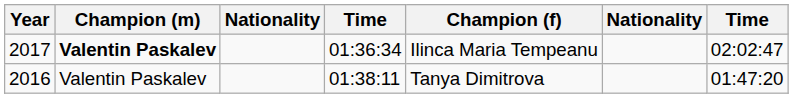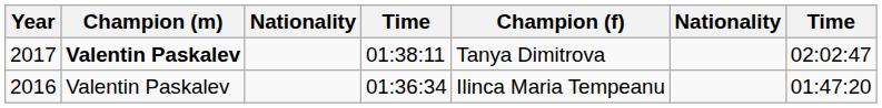 <table class="wikitable sortable" style=" font-size: 95%;">
 <tr bgcolor="#dfdfdf">
 <th>Year</th>
 <th>Champion (m)</th>
 <th>Nationality</th>
 <th>Time</th>
 <th>Champion (f)</th>
 <th>Nationality</th>
 <th>Time</th>
 </tr>
 <tr>
 <td>2017</td>
 <td><strong>Valentin Paskalev</strong></td>
 <td></td>
-<td>01:36:34</td>
-<td>Ilinca Maria Tempeanu</td>
+<td>01:38:11</td>
+<td>Tanya Dimitrova</td>
 <td></td>
 <td>02:02:47</td>
 </tr>
 <tr>
 <td>2016</td>
 <td>Valentin Paskalev</td>
 <td></td>
-<td>01:38:11</td>
-<td>Tanya Dimitrova</td>
+<td>01:36:34</td>
+<td>Ilinca Maria Tempeanu</td>
 <td></td>
 <td>01:47:20</td>
 </tr>
 </table>
